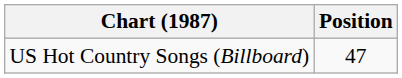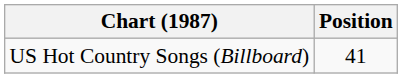 <table class="wikitable">
 <tr>
 <th>Chart (1987)</th>
 <th>Position</th>
 </tr>
 <tr>
 <td>US Hot Country Songs (<em>Billboard</em>)</td>
-<td align="center">47</td>
+<td align="center">41</td>
 </tr>
 </table>
